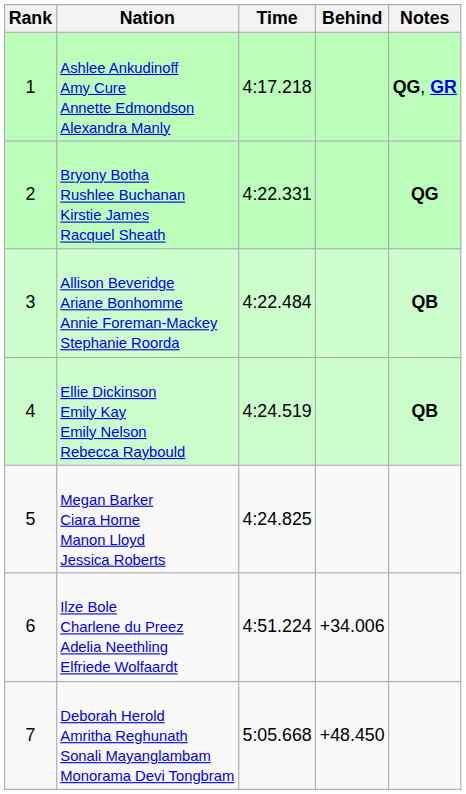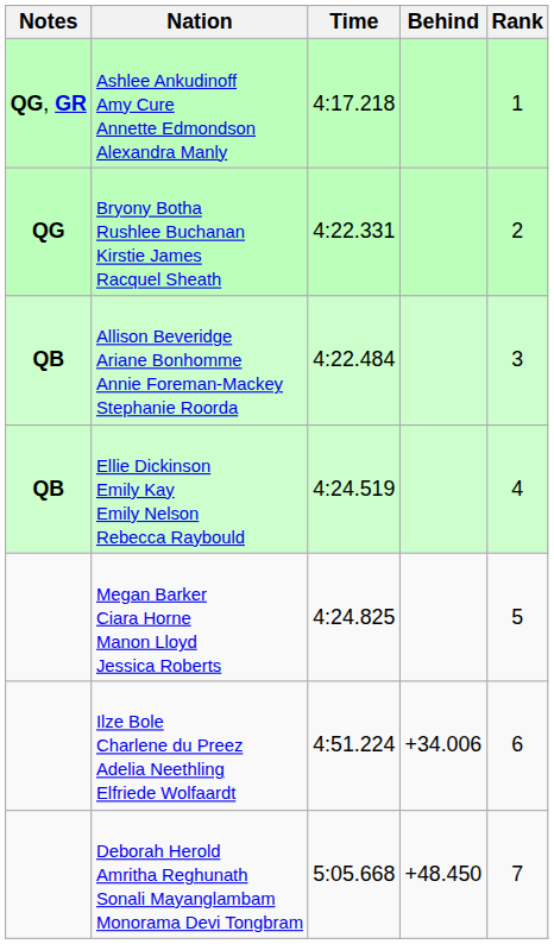 <table class="wikitable sortable" style="text-align:center">
 <tr>
-<th>Rank</th>
+<th>Notes</th>
 <th>Nation</th>
 <th>Time</th>
 <th>Behind</th>
-<th>Notes</th>
+<th>Rank</th>
 </tr>
 <tr bgcolor=bbffbb>
-<td>1</td>
+<td><strong>QG</strong>, <strong><a href='#'>GR</a></strong></td>
 <td align="left"><br><small><a href='#'>Ashlee Ankudinoff</a><br><a href='#'>Amy Cure</a><br><a href='#'>Annette Edmondson</a><br><a href='#'>Alexandra Manly</a></small></td>
 <td>4:17.218</td>
 <td></td>
-<td><strong>QG</strong>, <strong><a href='#'>GR</a></strong></td>
+<td>1</td>
 </tr>
 <tr bgcolor=bbffbb>
-<td>2</td>
+<td><strong>QG</strong></td>
 <td align="left"><br><small><a href='#'>Bryony Botha</a><br><a href='#'>Rushlee Buchanan</a><br><a href='#'>Kirstie James</a><br><a href='#'>Racquel Sheath</a></small></td>
 <td>4:22.331</td>
 <td></td>
-<td><strong>QG</strong></td>
+<td>2</td>
 </tr>
 <tr bgcolor=ccffcc>
-<td>3</td>
+<td><strong>QB</strong></td>
 <td align="left"><br><small><a href='#'>Allison Beveridge</a><br><a href='#'>Ariane Bonhomme</a><br><a href='#'>Annie Foreman-Mackey</a><br><a href='#'>Stephanie Roorda</a></small></td>
 <td>4:22.484</td>
 <td></td>
-<td><strong>QB</strong></td>
+<td>3</td>
 </tr>
 <tr bgcolor=ccffcc>
-<td>4</td>
+<td><strong>QB</strong></td>
 <td align="left"><br><small><a href='#'>Ellie Dickinson</a><br><a href='#'>Emily Kay</a><br><a href='#'>Emily Nelson</a><br><a href='#'>Rebecca Raybould</a></small></td>
 <td>4:24.519</td>
 <td></td>
-<td><strong>QB</strong></td>
+<td>4</td>
 </tr>
 <tr>
-<td>5</td>
+<td></td>
 <td align="left"><br><small><a href='#'>Megan Barker</a><br><a href='#'>Ciara Horne</a><br><a href='#'>Manon Lloyd</a><br><a href='#'>Jessica Roberts</a></small></td>
 <td>4:24.825</td>
 <td></td>
-<td></td>
+<td>5</td>
 </tr>
 <tr>
-<td>6</td>
+<td></td>
 <td align="left"><br><small><a href='#'>Ilze Bole</a><br><a href='#'>Charlene du Preez</a><br><a href='#'>Adelia Neethling</a><br><a href='#'>Elfriede Wolfaardt</a></small></td>
 <td>4:51.224</td>
 <td>+34.006</td>
-<td></td>
+<td>6</td>
 </tr>
 <tr>
-<td>7</td>
+<td></td>
 <td align="left"><br><small><a href='#'>Deborah Herold</a><br><a href='#'>Amritha Reghunath</a><br><a href='#'>Sonali Mayanglambam</a><br><a href='#'>Monorama Devi Tongbram</a></small></td>
 <td>5:05.668</td>
 <td>+48.450</td>
-<td></td>
+<td>7</td>
 </tr>
 </table>
